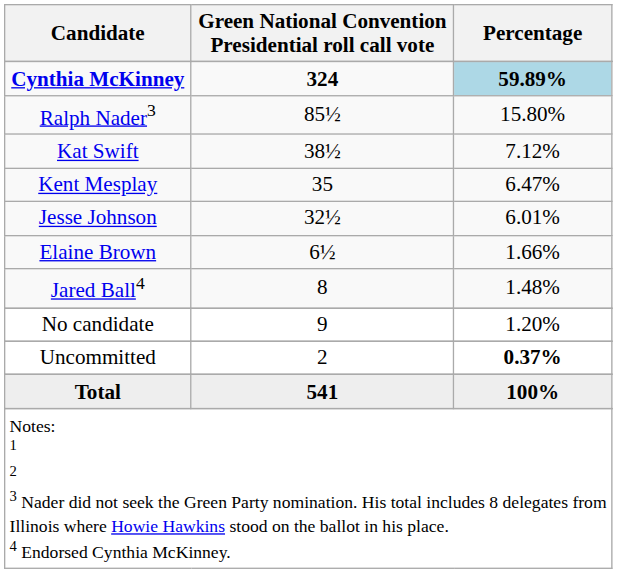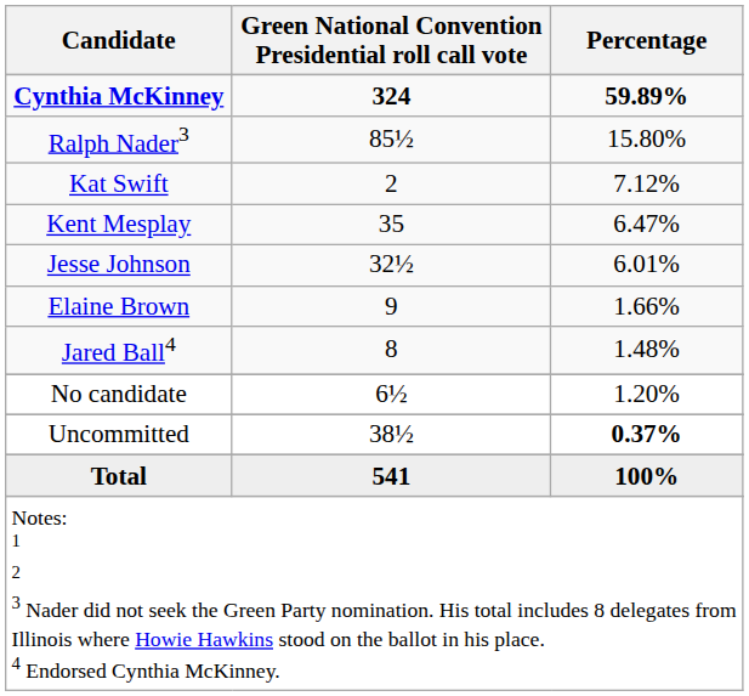 <table class="wikitable" style="text-align:center;">
 <tr>
 <th>Candidate</th>
 <th>Green National Convention <br>Presidential roll call vote</th>
 <th style="width: 7em">Percentage</th>
 </tr>
 <tr>
 </tr>
 <tr>
 <td><strong><a href='#'>Cynthia McKinney</a></strong></td>
 <td><strong>324</strong></td>
-<td style="background: lightblue;"><strong>59.89%</strong></td>
+<td><strong>59.89%</strong></td>
 </tr>
 <tr>
 <td><a href='#'>Ralph Nader</a><sup>3</sup></td>
 <td>85½</td>
 <td>15.80%</td>
 </tr>
 <tr>
 <td><a href='#'>Kat Swift</a></td>
-<td>38½</td>
+<td>2</td>
 <td>7.12%</td>
 </tr>
 <tr>
 <td><a href='#'>Kent Mesplay</a></td>
 <td>35</td>
 <td>6.47%</td>
 </tr>
 <tr>
 <td><a href='#'>Jesse Johnson</a></td>
 <td>32½</td>
 <td>6.01%</td>
 </tr>
 <tr>
 <td><a href='#'>Elaine Brown</a></td>
-<td>6½</td>
+<td>9</td>
 <td>1.66%</td>
 </tr>
 <tr>
 <td><a href='#'>Jared Ball</a><sup>4</sup></td>
 <td>8</td>
 <td>1.48%</td>
 </tr>
 <tr>
 </tr>
 <tr style="background-color:#FFFFFF;">
 <td>No candidate</td>
-<td>9</td>
+<td>6½</td>
 <td>1.20%</td>
 </tr>
 <tr>
 </tr>
 <tr style="background-color:#FFFFFF;">
 <td>Uncommitted</td>
-<td>2</td>
+<td>38½</td>
 <td><strong>0.37%</strong></td>
 </tr>
 <tr>
 </tr>
 <tr style="background-color:#EEEEEE;">
 <td><strong>Total</strong></td>
 <td><strong>541</strong></td>
 <td><strong>100%</strong></td>
 </tr>
 <tr>
 </tr>
 <tr style="background-color:#FFFFFF;">
 <td colspan="5" style="text-align:left;"><small>Notes:<br><sup>1</sup> <br><sup>2</sup> <br><sup>3</sup> Nader did not seek the Green Party nomination. His total includes 8 delegates from<br>Illinois where <a href='#'>Howie Hawkins</a> stood on the ballot in his place.<br><sup>4</sup> Endorsed Cynthia McKinney.</small></td>
 </tr>
 </table>
